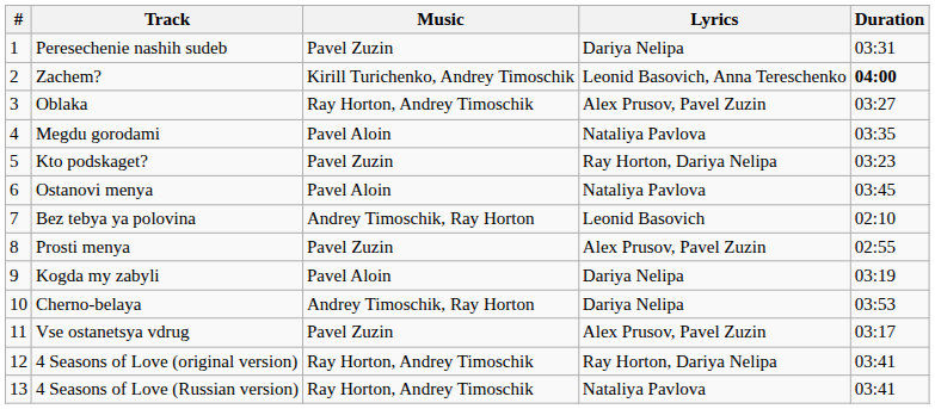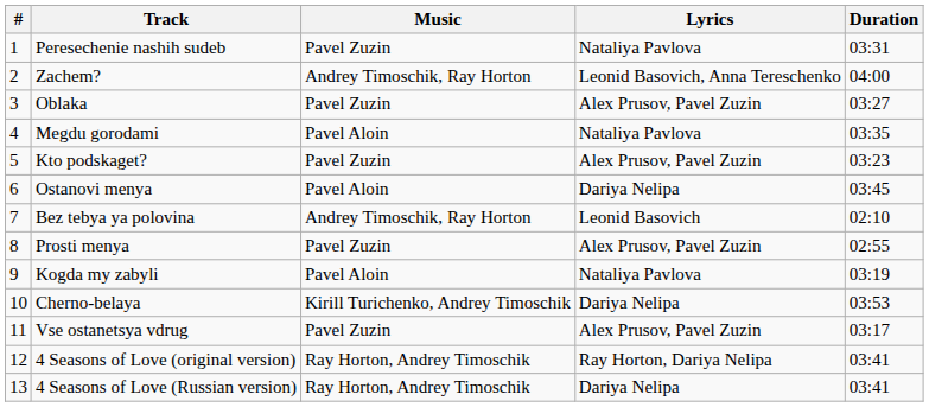 <table class="wikitable">
 <tr>
 <th>#</th>
 <th>Track</th>
 <th>Music</th>
 <th>Lyrics</th>
 <th>Duration</th>
 </tr>
 <tr>
 <td>1</td>
 <td>Peresechenie nashih sudeb</td>
 <td>Pavel Zuzin</td>
-<td>Dariya Nelipa</td>
+<td>Nataliya Pavlova</td>
 <td>03:31</td>
 </tr>
 <tr>
 <td>2</td>
 <td>Zachem?</td>
-<td>Kirill Turichenko, Andrey Timoschik</td>
+<td>Andrey Timoschik, Ray Horton</td>
 <td>Leonid Basovich, Anna Tereschenko</td>
-<td><strong>04:00</strong></td>
+<td>04:00</td>
 </tr>
 <tr>
 <td>3</td>
 <td>Oblaka</td>
-<td>Ray Horton, Andrey Timoschik</td>
+<td>Pavel Zuzin</td>
 <td>Alex Prusov, Pavel Zuzin</td>
 <td>03:27</td>
 </tr>
 <tr>
 <td>4</td>
 <td>Megdu gorodami</td>
 <td>Pavel Aloin</td>
 <td>Nataliya Pavlova</td>
 <td>03:35</td>
 </tr>
 <tr>
 <td>5</td>
 <td>Kto podskaget?</td>
 <td>Pavel Zuzin</td>
-<td>Ray Horton, Dariya Nelipa</td>
+<td>Alex Prusov, Pavel Zuzin</td>
 <td>03:23</td>
 </tr>
 <tr>
 <td>6</td>
 <td>Ostanovi menya</td>
 <td>Pavel Aloin</td>
-<td>Nataliya Pavlova</td>
+<td>Dariya Nelipa</td>
 <td>03:45</td>
 </tr>
 <tr>
 <td>7</td>
 <td>Bez tebya ya polovina</td>
 <td>Andrey Timoschik, Ray Horton</td>
 <td>Leonid Basovich</td>
 <td>02:10</td>
 </tr>
 <tr>
 <td>8</td>
 <td>Prosti menya</td>
 <td>Pavel Zuzin</td>
 <td>Alex Prusov, Pavel Zuzin</td>
 <td>02:55</td>
 </tr>
 <tr>
 <td>9</td>
 <td>Kogda my zabyli</td>
 <td>Pavel Aloin</td>
-<td>Dariya Nelipa</td>
+<td>Nataliya Pavlova</td>
 <td>03:19</td>
 </tr>
 <tr>
 <td>10</td>
 <td>Cherno-belaya</td>
-<td>Andrey Timoschik, Ray Horton</td>
+<td>Kirill Turichenko, Andrey Timoschik</td>
 <td>Dariya Nelipa</td>
 <td>03:53</td>
 </tr>
 <tr>
 <td>11</td>
 <td>Vse ostanetsya vdrug</td>
 <td>Pavel Zuzin</td>
 <td>Alex Prusov, Pavel Zuzin</td>
 <td>03:17</td>
 </tr>
 <tr>
 <td>12</td>
 <td>4 Seasons of Love (original version)</td>
 <td>Ray Horton, Andrey Timoschik</td>
 <td>Ray Horton, Dariya Nelipa</td>
 <td>03:41</td>
 </tr>
 <tr>
 <td>13</td>
 <td>4 Seasons of Love (Russian version)</td>
 <td>Ray Horton, Andrey Timoschik</td>
-<td>Nataliya Pavlova</td>
+<td>Dariya Nelipa</td>
 <td>03:41</td>
 </tr>
 </table>
